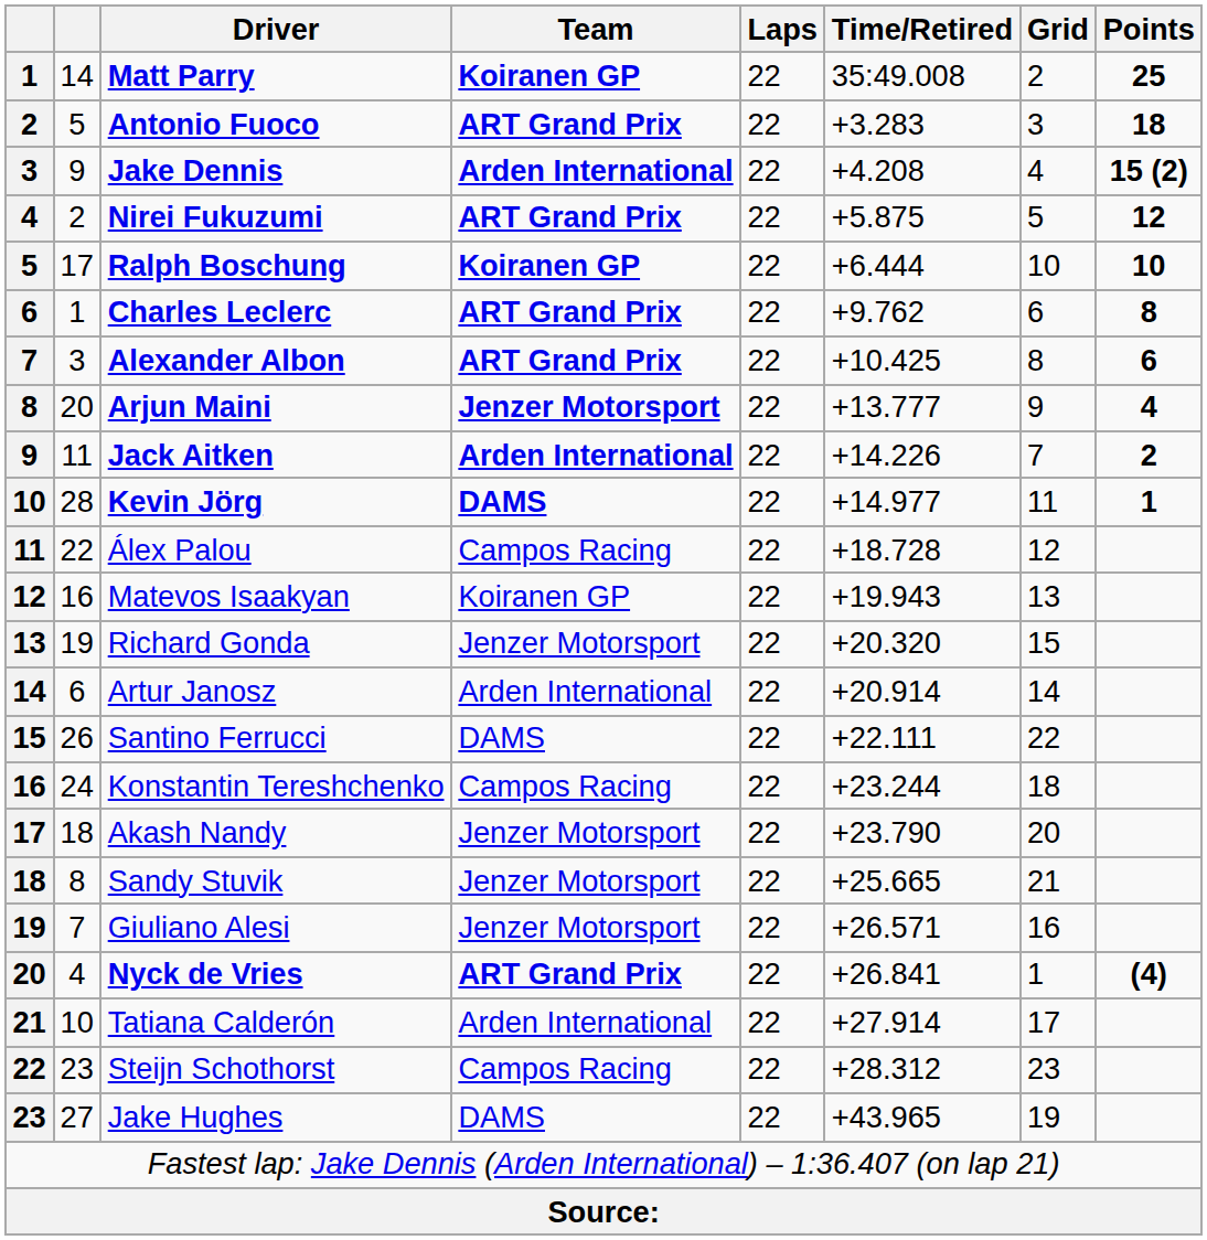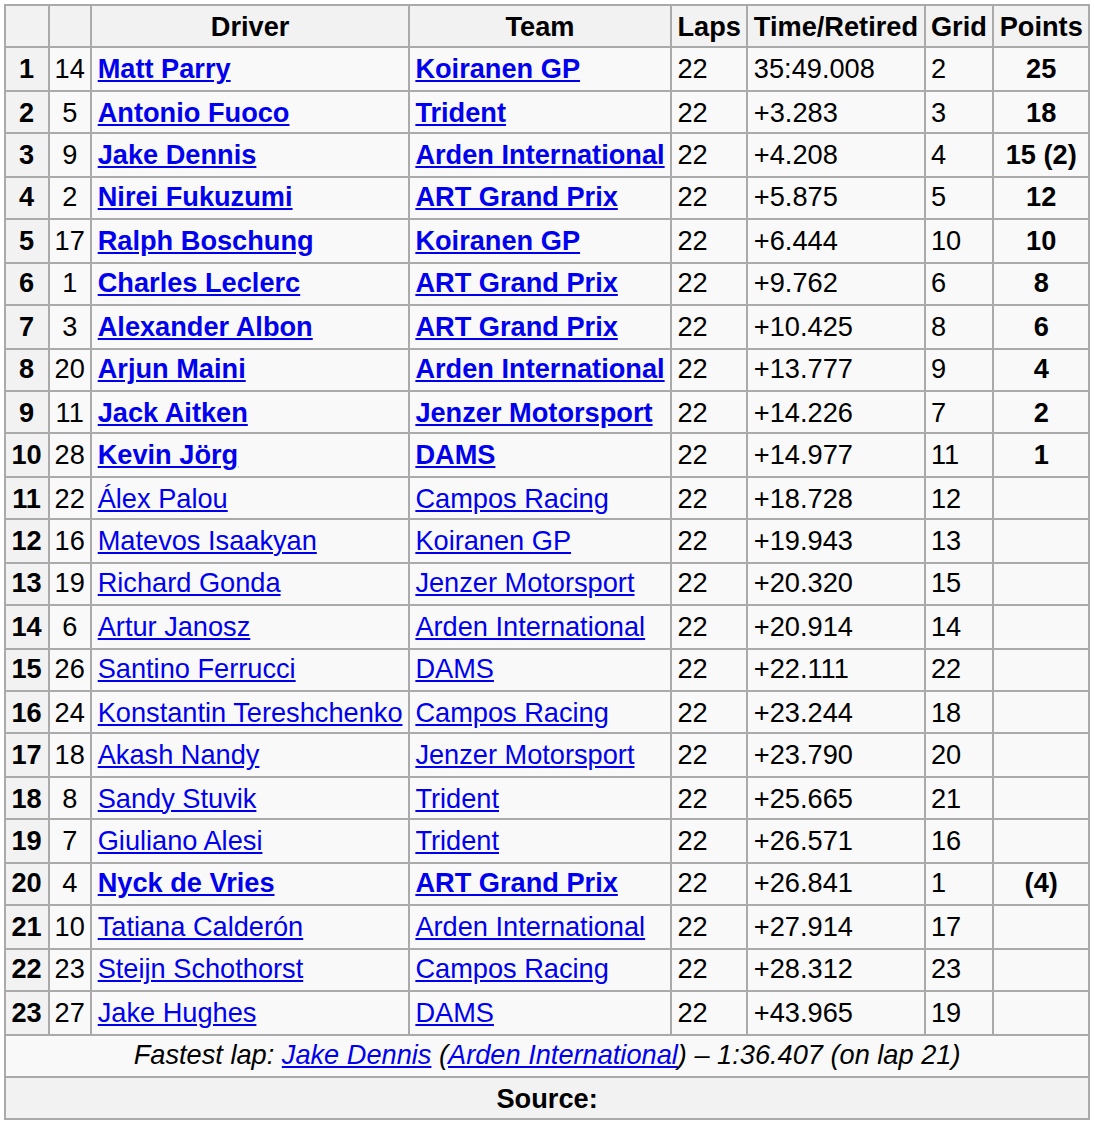 <table class="wikitable" style="font-size:85%">
 <tr>
 <th></th>
 <th></th>
 <th>Driver</th>
 <th>Team</th>
 <th>Laps</th>
 <th>Time/Retired</th>
 <th>Grid</th>
 <th>Points</th>
 </tr>
 <tr>
 <th>1</th>
 <td align="center">14</td>
 <td> <strong><a href='#'>Matt Parry</a></strong></td>
 <td><strong><a href='#'>Koiranen GP</a></strong></td>
 <td>22</td>
 <td>35:49.008</td>
 <td>2</td>
 <td align="center"><strong>25</strong></td>
 </tr>
 <tr>
 <th>2</th>
 <td align="center">5</td>
 <td> <strong><a href='#'>Antonio Fuoco</a></strong></td>
-<td><strong><a href='#'>ART Grand Prix</a></strong></td>
+<td><strong><a href='#'>Trident</a></strong></td>
 <td>22</td>
 <td>+3.283</td>
 <td>3</td>
 <td align="center"><strong>18</strong></td>
 </tr>
 <tr>
 <th>3</th>
 <td align="center">9</td>
 <td> <strong><a href='#'>Jake Dennis</a></strong></td>
 <td><strong><a href='#'>Arden International</a></strong></td>
 <td>22</td>
 <td>+4.208</td>
 <td>4</td>
 <td align="center"><strong>15 (2)</strong></td>
 </tr>
 <tr>
 <th>4</th>
 <td align="center">2</td>
 <td> <strong><a href='#'>Nirei Fukuzumi</a></strong></td>
 <td><strong><a href='#'>ART Grand Prix</a></strong></td>
 <td>22</td>
 <td>+5.875</td>
 <td>5</td>
 <td align="center"><strong>12</strong></td>
 </tr>
 <tr>
 <th>5</th>
 <td align="center">17</td>
 <td> <strong><a href='#'>Ralph Boschung</a></strong></td>
 <td><strong><a href='#'>Koiranen GP</a></strong></td>
 <td>22</td>
 <td>+6.444</td>
 <td>10</td>
 <td align="center"><strong>10</strong></td>
 </tr>
 <tr>
 <th>6</th>
 <td align="center">1</td>
 <td> <strong><a href='#'>Charles Leclerc</a></strong></td>
 <td><strong><a href='#'>ART Grand Prix</a></strong></td>
 <td>22</td>
 <td>+9.762</td>
 <td>6</td>
 <td align="center"><strong>8</strong></td>
 </tr>
 <tr>
 <th>7</th>
 <td align="center">3</td>
 <td> <strong><a href='#'>Alexander Albon</a></strong></td>
 <td><strong><a href='#'>ART Grand Prix</a></strong></td>
 <td>22</td>
 <td>+10.425</td>
 <td>8</td>
 <td align="center"><strong>6</strong></td>
 </tr>
 <tr>
 <th>8</th>
 <td align="center">20</td>
 <td> <strong><a href='#'>Arjun Maini</a></strong></td>
-<td><strong><a href='#'>Jenzer Motorsport</a></strong></td>
+<td><strong><a href='#'>Arden International</a></strong></td>
 <td>22</td>
 <td>+13.777</td>
 <td>9</td>
 <td align="center"><strong>4</strong></td>
 </tr>
 <tr>
 <th>9</th>
 <td align="center">11</td>
 <td> <strong><a href='#'>Jack Aitken</a></strong></td>
-<td><strong><a href='#'>Arden International</a></strong></td>
+<td><strong><a href='#'>Jenzer Motorsport</a></strong></td>
 <td>22</td>
 <td>+14.226</td>
 <td>7</td>
 <td align="center"><strong>2</strong></td>
 </tr>
 <tr>
 <th>10</th>
 <td align="center">28</td>
 <td> <strong><a href='#'>Kevin Jörg</a></strong></td>
 <td><strong><a href='#'>DAMS</a></strong></td>
 <td>22</td>
 <td>+14.977</td>
 <td>11</td>
 <td align="center"><strong>1</strong></td>
 </tr>
 <tr>
 <th>11</th>
 <td align="center">22</td>
 <td> <a href='#'>Álex Palou</a></td>
 <td><a href='#'>Campos Racing</a></td>
 <td>22</td>
 <td>+18.728</td>
 <td>12</td>
 <td></td>
 </tr>
 <tr>
 <th>12</th>
 <td align="center">16</td>
 <td> <a href='#'>Matevos Isaakyan</a></td>
 <td><a href='#'>Koiranen GP</a></td>
 <td>22</td>
 <td>+19.943</td>
 <td>13</td>
 <td></td>
 </tr>
 <tr>
 <th>13</th>
 <td align="center">19</td>
 <td> <a href='#'>Richard Gonda</a></td>
 <td><a href='#'>Jenzer Motorsport</a></td>
 <td>22</td>
 <td>+20.320</td>
 <td>15</td>
 <td></td>
 </tr>
 <tr>
 <th>14</th>
 <td align="center">6</td>
 <td> <a href='#'>Artur Janosz</a></td>
 <td><a href='#'>Arden International</a></td>
 <td>22</td>
 <td>+20.914</td>
 <td>14</td>
 <td></td>
 </tr>
 <tr>
 <th>15</th>
 <td align="center">26</td>
 <td> <a href='#'>Santino Ferrucci</a></td>
 <td><a href='#'>DAMS</a></td>
 <td>22</td>
 <td>+22.111</td>
 <td>22</td>
 <td></td>
 </tr>
 <tr>
 <th>16</th>
 <td align="center">24</td>
 <td> <a href='#'>Konstantin Tereshchenko</a></td>
 <td><a href='#'>Campos Racing</a></td>
 <td>22</td>
 <td>+23.244</td>
 <td>18</td>
 <td></td>
 </tr>
 <tr>
 <th>17</th>
 <td align="center">18</td>
 <td> <a href='#'>Akash Nandy</a></td>
 <td><a href='#'>Jenzer Motorsport</a></td>
 <td>22</td>
 <td>+23.790</td>
 <td>20</td>
 <td></td>
 </tr>
 <tr>
 <th>18</th>
 <td align="center">8</td>
 <td> <a href='#'>Sandy Stuvik</a></td>
-<td><a href='#'>Jenzer Motorsport</a></td>
+<td><a href='#'>Trident</a></td>
 <td>22</td>
 <td>+25.665</td>
 <td>21</td>
 <td></td>
 </tr>
 <tr>
 <th>19</th>
 <td align="center">7</td>
 <td> <a href='#'>Giuliano Alesi</a></td>
-<td><a href='#'>Jenzer Motorsport</a></td>
+<td><a href='#'>Trident</a></td>
 <td>22</td>
 <td>+26.571</td>
 <td>16</td>
 <td></td>
 </tr>
 <tr>
 <th>20</th>
 <td align="center">4</td>
 <td> <strong><a href='#'>Nyck de Vries</a></strong></td>
 <td><strong><a href='#'>ART Grand Prix</a></strong></td>
 <td>22</td>
 <td>+26.841</td>
 <td>1</td>
 <td align="center"><strong>(4)</strong></td>
 </tr>
 <tr>
 <th>21</th>
 <td align="center">10</td>
 <td> <a href='#'>Tatiana Calderón</a></td>
 <td><a href='#'>Arden International</a></td>
 <td>22</td>
 <td>+27.914</td>
 <td>17</td>
 <td></td>
 </tr>
 <tr>
 <th>22</th>
 <td align="center">23</td>
 <td> <a href='#'>Steijn Schothorst</a></td>
 <td><a href='#'>Campos Racing</a></td>
 <td>22</td>
 <td>+28.312</td>
 <td>23</td>
 <td></td>
 </tr>
 <tr>
 <th>23</th>
 <td align="center">27</td>
 <td> <a href='#'>Jake Hughes</a></td>
 <td><a href='#'>DAMS</a></td>
 <td>22</td>
 <td>+43.965</td>
 <td>19</td>
 <td></td>
 </tr>
 <tr>
 <td colspan="8" align="center"><em>Fastest lap:  <a href='#'>Jake Dennis</a> (<a href='#'>Arden International</a>) – 1:36.407 (on lap 21)</em></td>
 </tr>
 <tr>
 <th colspan="8">Source:</th>
 </tr>
 <tr>
 </tr>
 </table>
